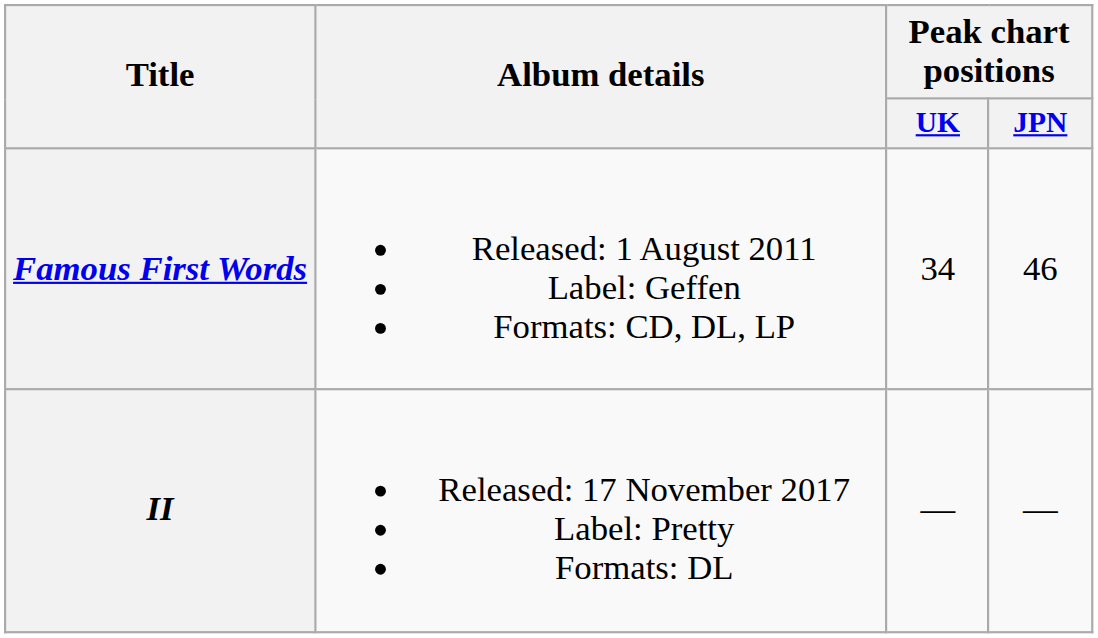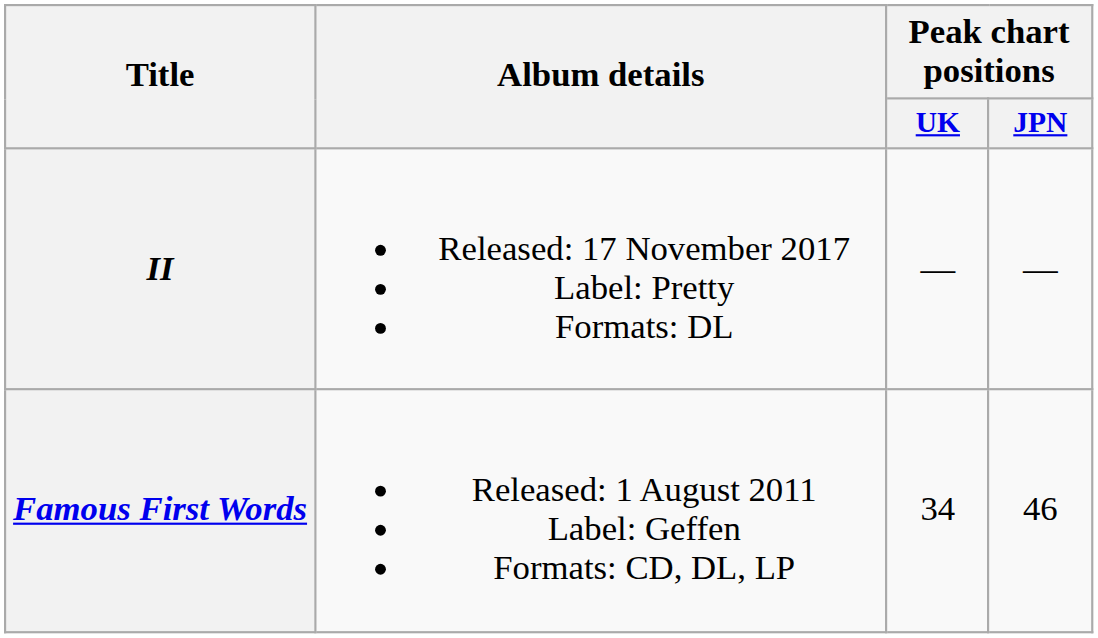 <table class="wikitable plainrowheaders" style=text-align:center;>
 <tr>
 <th scope="col" rowspan="2">Title</th>
 <th scope="col" rowspan="2" style="width:16em;">Album details</th>
 <th scope="col" colspan="2">Peak chart positions</th>
 </tr>
 <tr>
 <th style="width:3em;font-size:85%"><a href='#'>UK</a><br></th>
 <th style="width:3em;font-size:85%"><a href='#'>JPN</a><br></th>
 </tr>
 <tr>
+<th scope="row"><em>II</em></th>
+<td><br><ul><li>Released: 17 November 2017</li><li>Label: Pretty</li><li>Formats: DL</li></ul></td>
+<td>—</td>
+<td>—</td>
+</tr>
+<tr>
 <th scope="row"><em><a href='#'>Famous First Words</a></em></th>
 <td><br><ul><li>Released: 1 August 2011</li><li>Label: Geffen</li><li>Formats: CD, DL, LP</li></ul></td>
 <td>34</td>
 <td>46</td>
 </tr>
-<tr>
-<th scope="row"><em>II</em></th>
-<td><br><ul><li>Released: 17 November 2017</li><li>Label: Pretty</li><li>Formats: DL</li></ul></td>
-<td>—</td>
-<td>—</td>
-</tr>
 </table>
